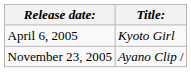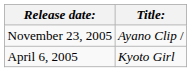 <table class="wikitable">
 <tr>
 <th rowspan="1"><em>Release date:</em></th>
 <th rowspan="1"><em>Title:</em></th>
 </tr>
 <tr>
+<td>November 23, 2005</td>
+<td><em>Ayano Clip</em> / </td>
+</tr>
+<tr>
 <td>April 6, 2005</td>
 <td><em>Kyoto Girl</em></td>
 </tr>
-<tr>
-<td>November 23, 2005</td>
-<td><em>Ayano Clip</em> / </td>
-</tr>
 </table>
